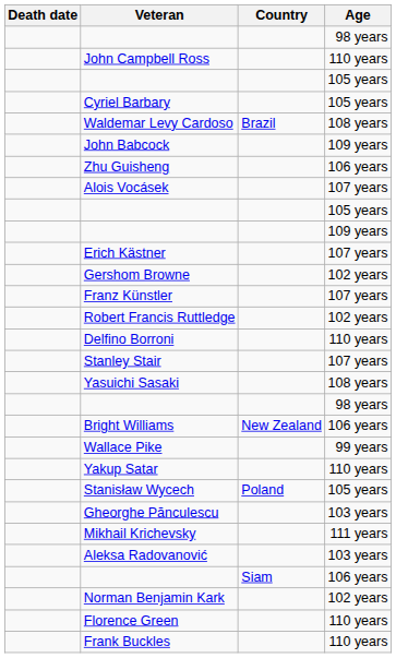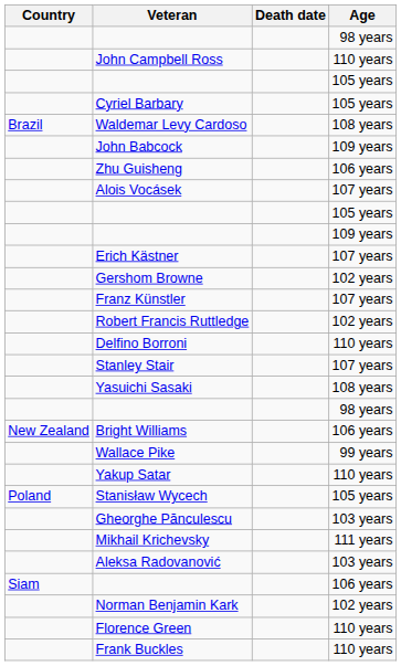 <table class="wikitable sortable">
 <tr>
+<th data-sort-type="text">Country</th>
+<th>Veteran</th>
 <th>Death date</th>
-<th>Veteran</th>
-<th data-sort-type="text">Country</th>
 <th data-sort-type="number">Age</th>
 </tr>
 <tr>
-<td style=text-align:right></td>
 <td></td>
 <td></td>
+<td style=text-align:right></td>
 <td style=text-align:right>98 years</td>
 </tr>
 <tr>
+<td></td>
+<td><a href='#'>John Campbell Ross</a></td>
 <td style=text-align:right></td>
-<td><a href='#'>John Campbell Ross</a></td>
-<td></td>
 <td style=text-align:right>110 years</td>
 </tr>
 <tr>
-<td style=text-align:right></td>
 <td></td>
 <td></td>
+<td style=text-align:right></td>
 <td style=text-align:right>105 years</td>
 </tr>
 <tr>
+<td></td>
+<td><a href='#'>Cyriel Barbary</a></td>
 <td style=text-align:right></td>
-<td><a href='#'>Cyriel Barbary</a></td>
-<td></td>
 <td style=text-align:right>105 years</td>
 </tr>
 <tr>
+<td> <a href='#'>Brazil</a></td>
+<td><a href='#'>Waldemar Levy Cardoso</a></td>
 <td style=text-align:right></td>
-<td><a href='#'>Waldemar Levy Cardoso</a></td>
-<td> <a href='#'>Brazil</a></td>
 <td style=text-align:right>108 years</td>
 </tr>
 <tr>
+<td></td>
+<td><a href='#'>John Babcock</a></td>
 <td style=text-align:right></td>
-<td><a href='#'>John Babcock</a></td>
-<td></td>
 <td style=text-align:right>109 years</td>
 </tr>
 <tr>
+<td></td>
+<td><a href='#'>Zhu Guisheng</a></td>
 <td style=text-align:right></td>
-<td><a href='#'>Zhu Guisheng</a></td>
-<td></td>
 <td style=text-align:right>106 years</td>
 </tr>
 <tr>
+<td></td>
+<td><a href='#'>Alois Vocásek</a></td>
 <td style=text-align:right></td>
-<td><a href='#'>Alois Vocásek</a></td>
-<td></td>
 <td style=text-align:right>107 years</td>
 </tr>
 <tr>
+<td></td>
+<td style=text-align:left></td>
 <td style=text-align:right></td>
-<td style=text-align:left></td>
-<td></td>
 <td>105 years</td>
 </tr>
 <tr>
-<td style=text-align:right></td>
 <td></td>
 <td></td>
+<td style=text-align:right></td>
 <td style=text-align:right>109 years</td>
 </tr>
 <tr>
+<td></td>
+<td><a href='#'>Erich Kästner</a></td>
 <td style=text-align:right></td>
-<td><a href='#'>Erich Kästner</a></td>
-<td></td>
 <td style=text-align:right>107 years</td>
 </tr>
 <tr>
+<td></td>
+<td><a href='#'>Gershom Browne</a></td>
 <td style=text-align:right></td>
-<td><a href='#'>Gershom Browne</a></td>
-<td></td>
 <td style=text-align:right>102 years</td>
 </tr>
 <tr>
+<td></td>
+<td><a href='#'>Franz Künstler</a></td>
 <td style=text-align:right></td>
-<td><a href='#'>Franz Künstler</a></td>
-<td></td>
 <td style=text-align:right>107 years</td>
 </tr>
 <tr>
+<td></td>
+<td><a href='#'>Robert Francis Ruttledge</a></td>
 <td style=text-align:right></td>
-<td><a href='#'>Robert Francis Ruttledge</a></td>
-<td></td>
 <td style=text-align:right>102 years</td>
 </tr>
 <tr>
+<td></td>
+<td><a href='#'>Delfino Borroni</a></td>
 <td style=text-align:right></td>
-<td><a href='#'>Delfino Borroni</a></td>
-<td></td>
 <td style=text-align:right>110 years</td>
 </tr>
 <tr>
+<td></td>
+<td><a href='#'>Stanley Stair</a></td>
 <td style=text-align:right></td>
-<td><a href='#'>Stanley Stair</a></td>
-<td></td>
 <td style=text-align:right>107 years</td>
 </tr>
 <tr>
+<td></td>
+<td><a href='#'>Yasuichi Sasaki</a></td>
 <td style=text-align:right></td>
-<td><a href='#'>Yasuichi Sasaki</a></td>
-<td></td>
 <td style=text-align:right>108 years</td>
 </tr>
 <tr>
-<td style=text-align:right></td>
 <td></td>
 <td></td>
+<td style=text-align:right></td>
 <td style=text-align:right>98 years</td>
 </tr>
 <tr>
+<td> <a href='#'>New Zealand</a></td>
+<td><a href='#'>Bright Williams</a></td>
 <td style=text-align:right></td>
-<td><a href='#'>Bright Williams</a></td>
-<td> <a href='#'>New Zealand</a></td>
 <td style=text-align:right>106 years</td>
 </tr>
 <tr>
+<td></td>
+<td><a href='#'>Wallace Pike</a></td>
 <td style=text-align:right></td>
-<td><a href='#'>Wallace Pike</a></td>
-<td></td>
 <td style=text-align:right>99 years</td>
 </tr>
 <tr>
+<td></td>
+<td><a href='#'>Yakup Satar</a></td>
 <td style=text-align:right></td>
-<td><a href='#'>Yakup Satar</a></td>
-<td></td>
 <td style=text-align:right>110 years</td>
 </tr>
 <tr>
+<td> <a href='#'>Poland</a></td>
+<td><a href='#'>Stanisław Wycech</a></td>
 <td style=text-align:right></td>
-<td><a href='#'>Stanisław Wycech</a></td>
-<td> <a href='#'>Poland</a></td>
 <td style=text-align:right>105 years</td>
 </tr>
 <tr>
+<td></td>
+<td><a href='#'>Gheorghe Pănculescu</a></td>
 <td style=text-align:right></td>
-<td><a href='#'>Gheorghe Pănculescu</a></td>
-<td></td>
 <td style=text-align:right>103 years</td>
 </tr>
 <tr>
+<td></td>
+<td><a href='#'>Mikhail Krichevsky</a></td>
 <td style=text-align:right></td>
-<td><a href='#'>Mikhail Krichevsky</a></td>
-<td></td>
 <td style=text-align:right>111 years</td>
 </tr>
 <tr>
+<td></td>
+<td><a href='#'>Aleksa Radovanović</a></td>
 <td style=text-align:right></td>
-<td><a href='#'>Aleksa Radovanović</a></td>
-<td></td>
 <td style=text-align:right>103 years</td>
 </tr>
 <tr>
+<td> <a href='#'>Siam</a></td>
+<td></td>
 <td style=text-align:right></td>
-<td></td>
-<td> <a href='#'>Siam</a></td>
 <td style=text-align:right>106 years</td>
 </tr>
 <tr>
+<td></td>
+<td><a href='#'>Norman Benjamin Kark</a></td>
 <td style=text-align:right></td>
-<td><a href='#'>Norman Benjamin Kark</a></td>
-<td></td>
 <td style=text-align:right>102 years</td>
 </tr>
 <tr>
+<td></td>
+<td><a href='#'>Florence Green</a></td>
 <td style=text-align:right></td>
-<td><a href='#'>Florence Green</a></td>
-<td></td>
 <td style=text-align:right>110 years</td>
 </tr>
 <tr>
+<td></td>
+<td><a href='#'>Frank Buckles</a></td>
 <td style=text-align:right></td>
-<td><a href='#'>Frank Buckles</a></td>
-<td></td>
 <td style=text-align:right>110 years</td>
 </tr>
 </table>
